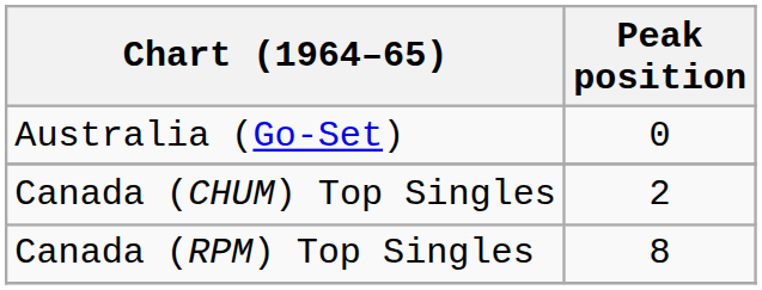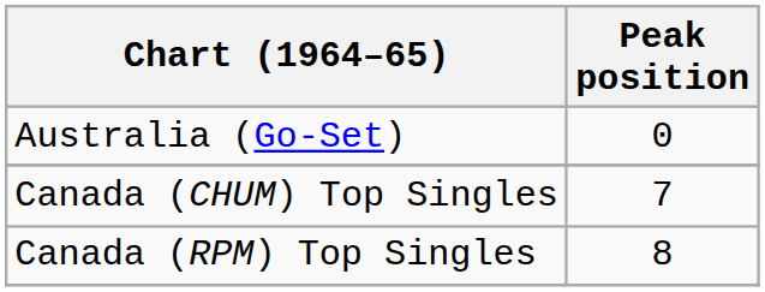 <table class="wikitable">
 <tr>
 <th>Chart (1964–65)</th>
 <th>Peak<br>position</th>
 </tr>
 <tr>
 <td>Australia (<a href='#'>Go-Set</a>)</td>
 <td align="center">0</td>
 </tr>
 <tr>
 </tr>
 <tr>
 <td>Canada (<em>CHUM</em>) Top Singles </td>
-<td align="center">2</td>
+<td align="center">7</td>
 </tr>
 <tr>
 <td>Canada (<em>RPM</em>) Top Singles </td>
 <td align="center">8</td>
 </tr>
 <tr>
 </tr>
 <tr>
 </tr>
 <tr>
 </tr>
 <tr>
 </tr>
 <tr>
 </tr>
 </table>
